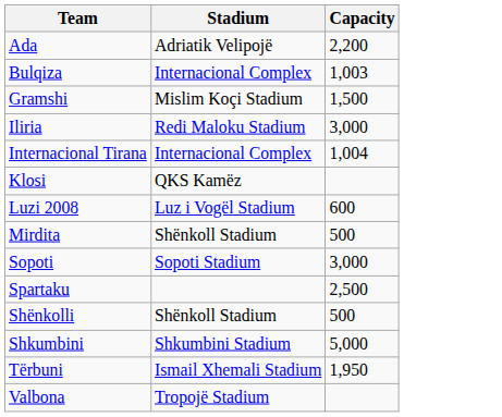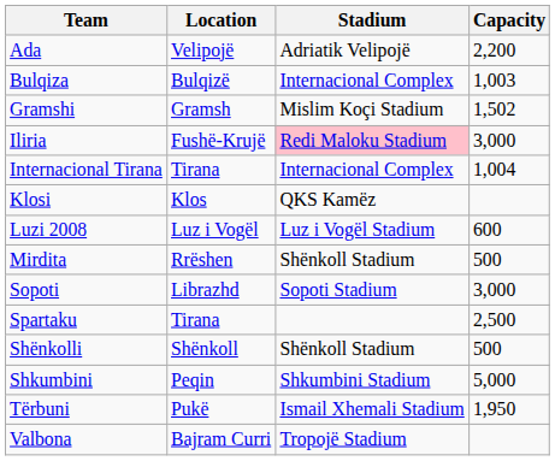 <table class="wikitable sortable">
 <tr>
 <th>Team</th>
+<th>Location</th>
 <th>Stadium</th>
 <th>Capacity</th>
 </tr>
 <tr>
 <td><a href='#'>Ada</a></td>
+<td><a href='#'>Velipojë</a></td>
 <td>Adriatik Velipojë</td>
 <td>2,200</td>
 </tr>
 <tr>
 <td><a href='#'>Bulqiza</a></td>
+<td><a href='#'>Bulqizë</a></td>
 <td><a href='#'>Internacional Complex</a></td>
 <td>1,003</td>
 </tr>
 <tr>
 <td><a href='#'>Gramshi</a></td>
+<td><a href='#'>Gramsh</a></td>
 <td>Mislim Koçi Stadium</td>
-<td>1,500</td>
+<td>1,502</td>
 </tr>
 <tr>
 <td><a href='#'>Iliria</a></td>
-<td><a href='#'>Redi Maloku Stadium</a></td>
+<td><a href='#'>Fushë-Krujë</a></td>
+<td style="background: pink;"><a href='#'>Redi Maloku Stadium</a></td>
 <td>3,000</td>
 </tr>
 <tr>
 <td><a href='#'>Internacional Tirana</a></td>
+<td><a href='#'>Tirana</a></td>
 <td><a href='#'>Internacional Complex</a></td>
 <td>1,004</td>
 </tr>
 <tr>
 <td><a href='#'>Klosi</a></td>
+<td><a href='#'>Klos</a></td>
 <td>QKS Kamëz</td>
 <td></td>
 </tr>
 <tr>
 <td><a href='#'>Luzi 2008</a></td>
+<td><a href='#'>Luz i Vogël</a></td>
 <td><a href='#'>Luz i Vogël Stadium</a></td>
 <td>600</td>
 </tr>
 <tr>
 <td><a href='#'>Mirdita</a></td>
+<td><a href='#'>Rrëshen</a></td>
 <td>Shënkoll Stadium</td>
 <td>500</td>
 </tr>
 <tr>
 <td><a href='#'>Sopoti</a></td>
+<td><a href='#'>Librazhd</a></td>
 <td><a href='#'>Sopoti Stadium</a></td>
 <td>3,000</td>
 </tr>
 <tr>
 <td><a href='#'>Spartaku</a></td>
+<td><a href='#'>Tirana</a></td>
 <td></td>
 <td>2,500</td>
 </tr>
 <tr>
 <td><a href='#'>Shënkolli</a></td>
+<td><a href='#'>Shënkoll</a></td>
 <td>Shënkoll Stadium</td>
 <td>500</td>
 </tr>
 <tr>
 <td><a href='#'>Shkumbini</a></td>
+<td><a href='#'>Peqin</a></td>
 <td><a href='#'>Shkumbini Stadium</a></td>
 <td>5,000</td>
 </tr>
 <tr>
 <td><a href='#'>Tërbuni</a></td>
+<td><a href='#'>Pukë</a></td>
 <td><a href='#'>Ismail Xhemali Stadium</a></td>
 <td>1,950</td>
 </tr>
 <tr>
 <td><a href='#'>Valbona</a></td>
+<td><a href='#'>Bajram Curri</a></td>
 <td><a href='#'>Tropojë Stadium</a></td>
 <td></td>
 </tr>
 </table>
